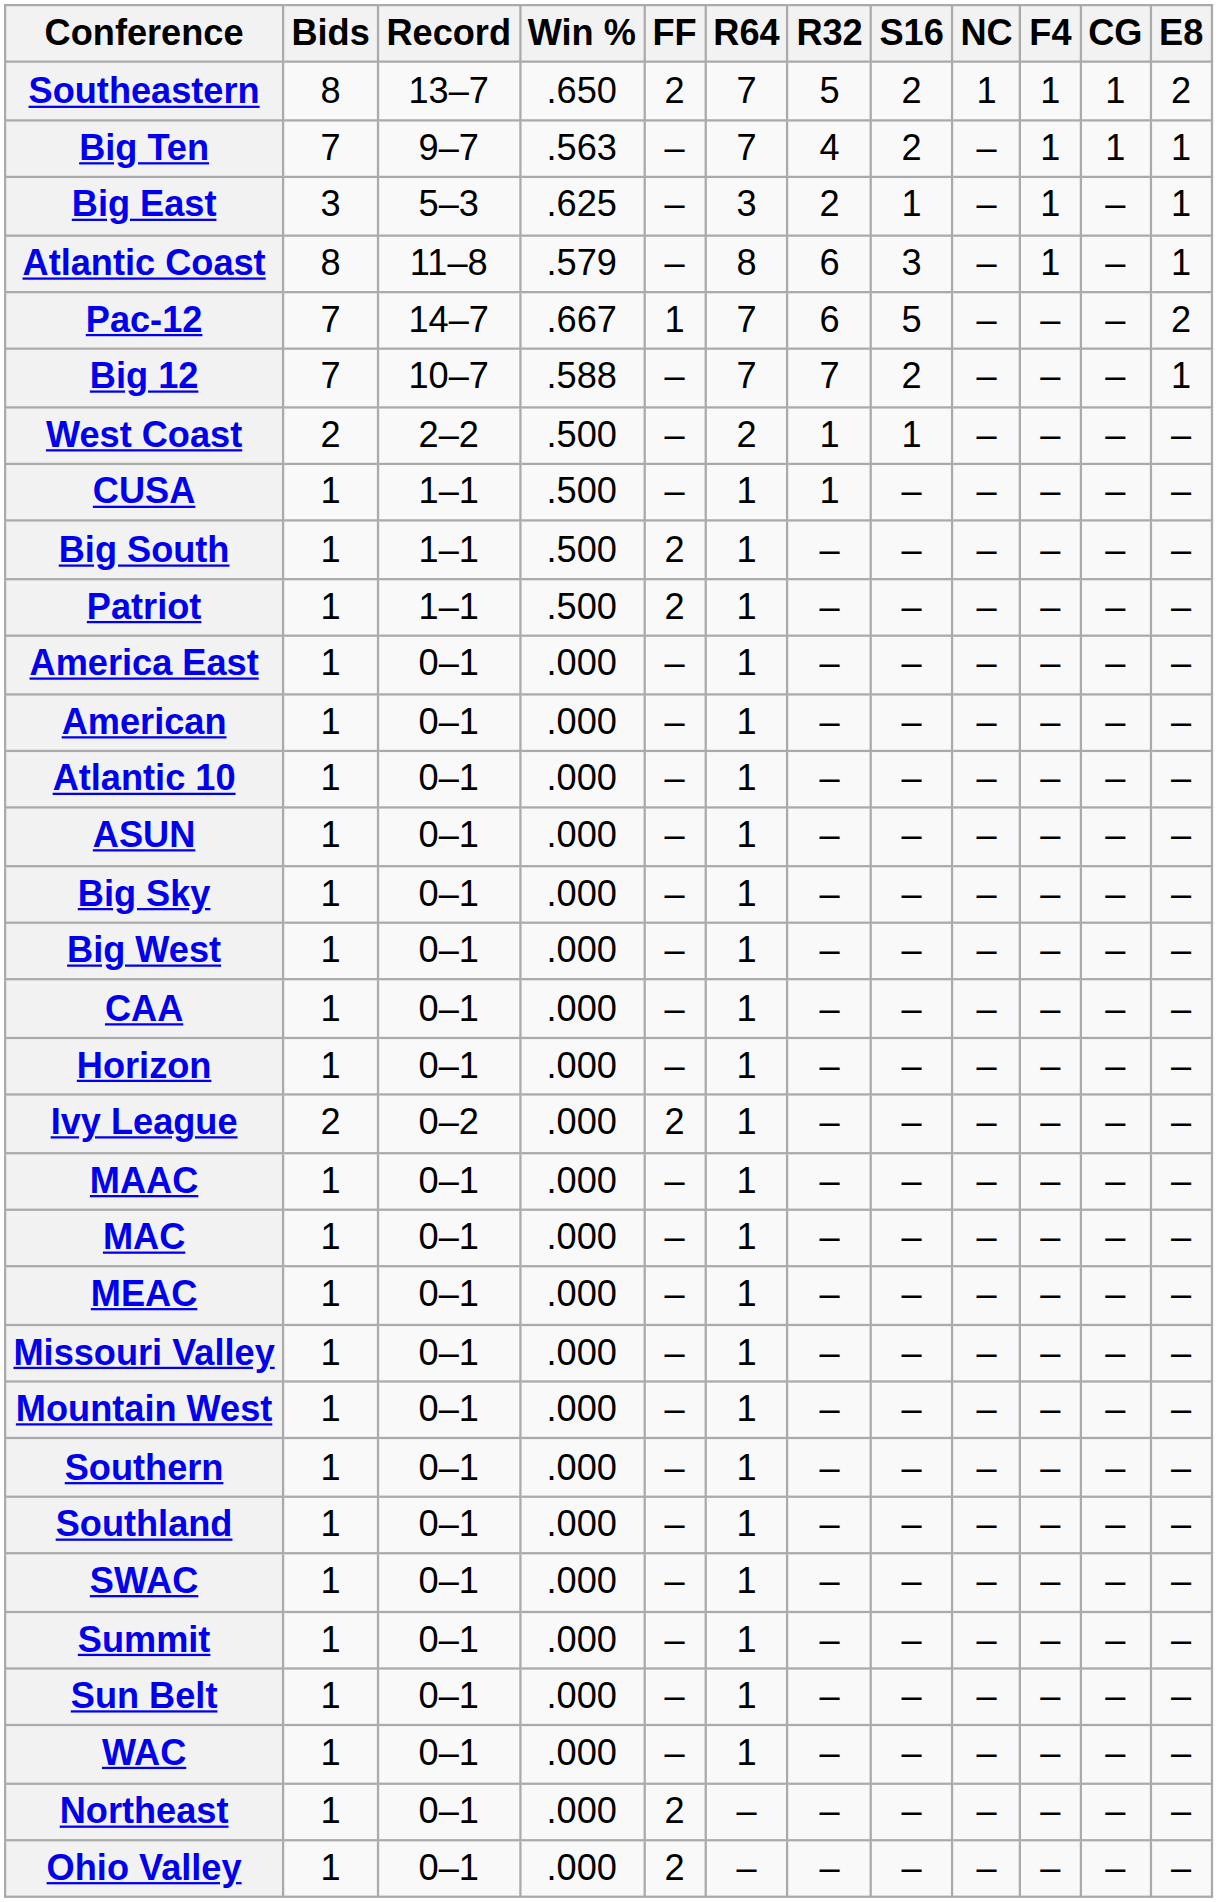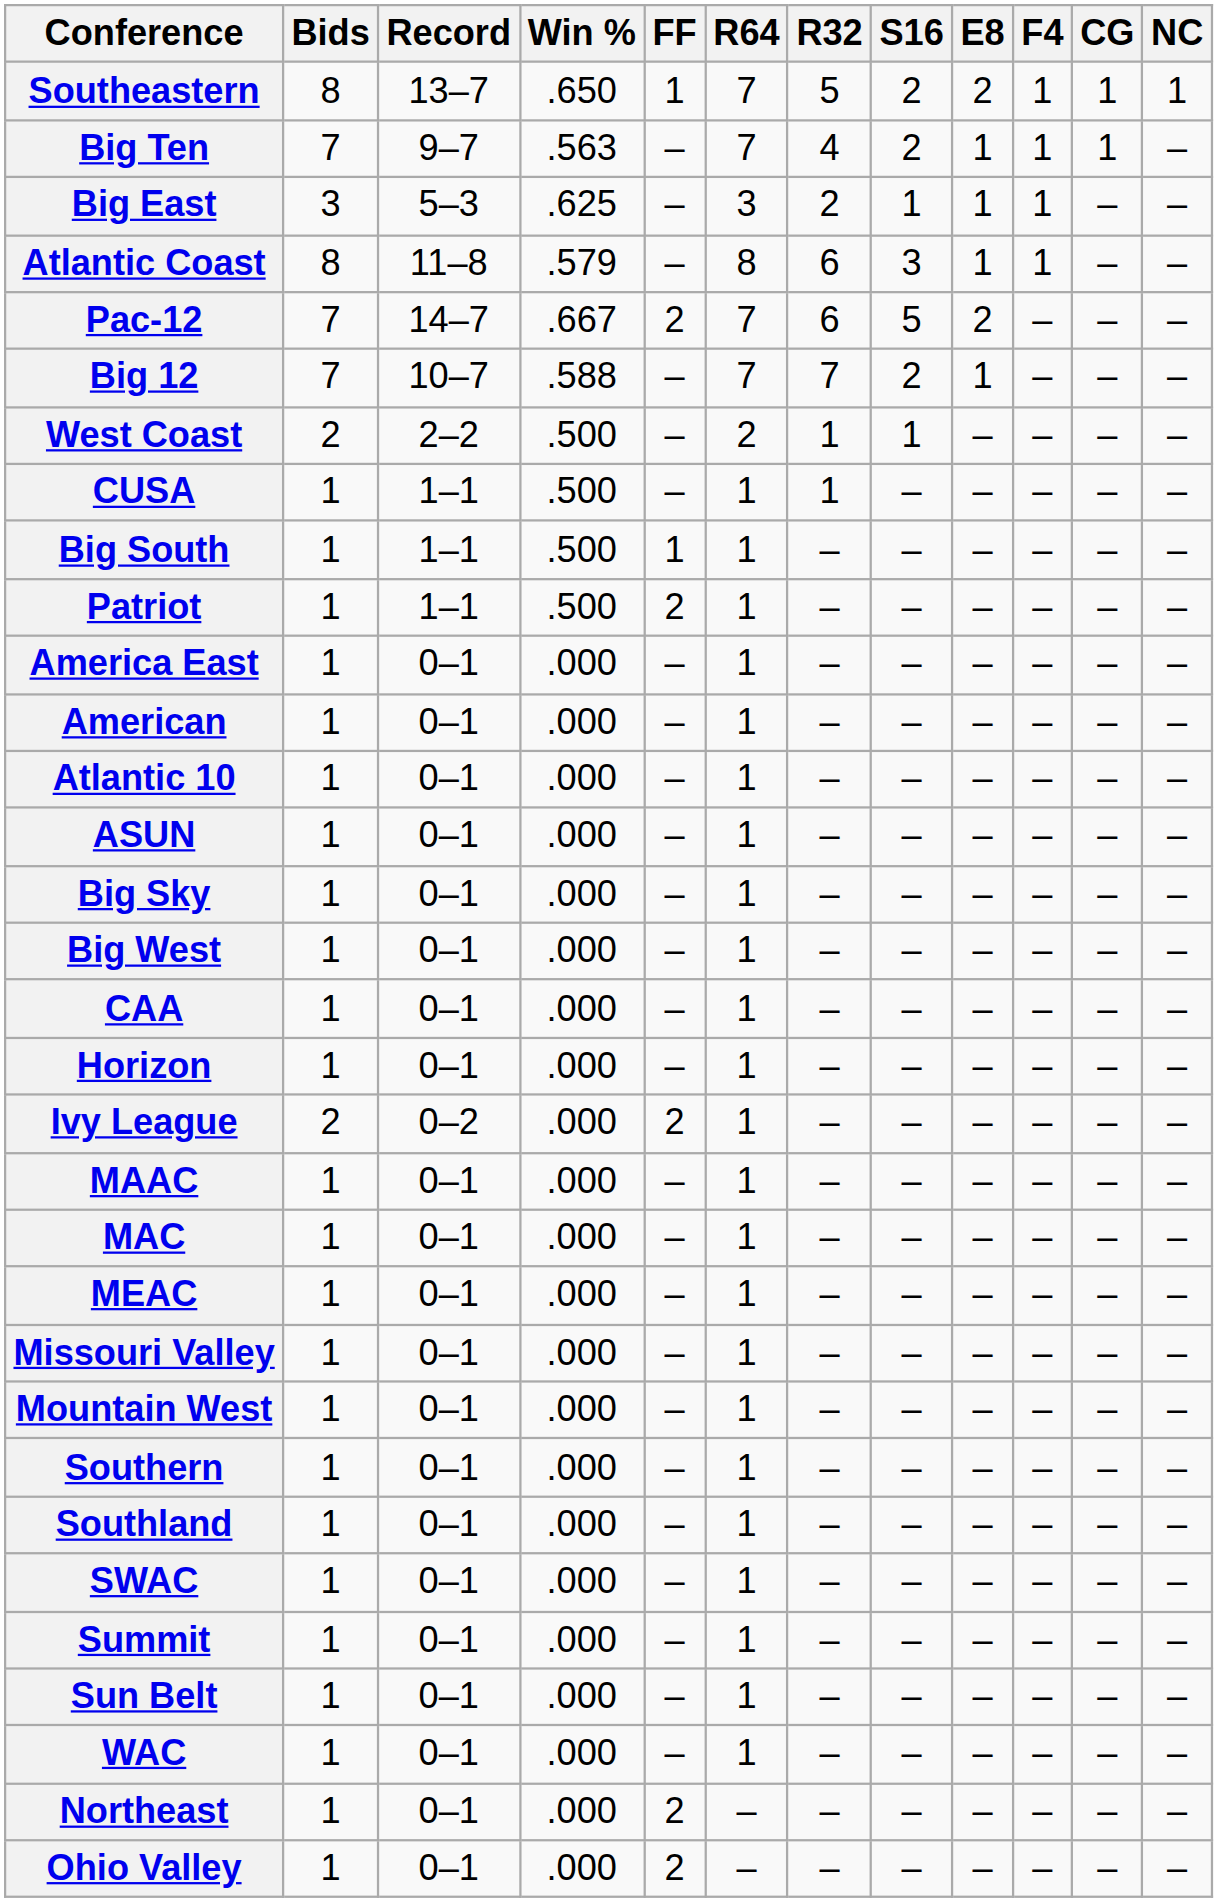 <table class="wikitable sortable plainrowheaders" style="text-align:center;">
 <tr>
 <th scope="col">Conference</th>
 <th scope="col">Bids</th>
 <th scope="col">Record</th>
 <th scope="col">Win %</th>
 <th scope="col">FF</th>
 <th scope="col">R64</th>
 <th scope="col">R32</th>
 <th scope="col">S16</th>
-<th scope="col">NC</th>
+<th scope="col">E8</th>
 <th scope="col">F4</th>
 <th scope="col">CG</th>
-<th scope="col">E8</th>
+<th scope="col">NC</th>
 </tr>
 <tr>
 <th scope="row"><a href='#'>Southeastern</a></th>
 <td>8</td>
 <td>13–7</td>
 <td>.650</td>
-<td>2</td>
+<td>1</td>
 <td>7</td>
 <td>5</td>
+<td>2</td>
 <td>2</td>
 <td>1</td>
 <td>1</td>
 <td>1</td>
-<td>2</td>
 </tr>
 <tr>
 <th scope="row"><a href='#'>Big Ten</a></th>
 <td>7</td>
 <td>9–7</td>
 <td>.563</td>
 <td>–</td>
 <td>7</td>
 <td>4</td>
 <td>2</td>
-<td>–</td>
 <td>1</td>
 <td>1</td>
 <td>1</td>
+<td>–</td>
 </tr>
 <tr>
 <th scope="row"><a href='#'>Big East</a></th>
 <td>3</td>
 <td>5–3</td>
 <td>.625</td>
 <td>–</td>
 <td>3</td>
 <td>2</td>
 <td>1</td>
-<td>–</td>
+<td>1</td>
 <td>1</td>
 <td>–</td>
-<td>1</td>
+<td>–</td>
 </tr>
 <tr>
 <th scope="row"><a href='#'>Atlantic Coast</a></th>
 <td>8</td>
 <td>11–8</td>
 <td>.579</td>
 <td>–</td>
 <td>8</td>
 <td>6</td>
 <td>3</td>
-<td>–</td>
+<td>1</td>
 <td>1</td>
 <td>–</td>
-<td>1</td>
+<td>–</td>
 </tr>
 <tr>
 <th scope="row"><a href='#'>Pac-12</a></th>
 <td>7</td>
 <td>14–7</td>
 <td>.667</td>
-<td>1</td>
+<td>2</td>
 <td>7</td>
 <td>6</td>
 <td>5</td>
+<td>2</td>
 <td>–</td>
 <td>–</td>
 <td>–</td>
-<td>2</td>
 </tr>
 <tr>
 <th scope="row"><a href='#'>Big 12</a></th>
 <td>7</td>
 <td>10–7</td>
 <td>.588</td>
 <td>–</td>
 <td>7</td>
 <td>7</td>
 <td>2</td>
+<td>1</td>
 <td>–</td>
 <td>–</td>
 <td>–</td>
-<td>1</td>
 </tr>
 <tr>
 <th scope="row"><a href='#'>West Coast</a></th>
 <td>2</td>
 <td>2–2</td>
 <td>.500</td>
 <td>–</td>
 <td>2</td>
 <td>1</td>
 <td>1</td>
 <td>–</td>
 <td>–</td>
 <td>–</td>
 <td>–</td>
 </tr>
 <tr>
 <th scope="row"><a href='#'>CUSA</a></th>
 <td>1</td>
 <td>1–1</td>
 <td>.500</td>
 <td>–</td>
 <td>1</td>
 <td>1</td>
 <td>–</td>
 <td>–</td>
 <td>–</td>
 <td>–</td>
 <td>–</td>
 </tr>
 <tr>
 <th scope="row"><a href='#'>Big South</a></th>
 <td>1</td>
 <td>1–1</td>
 <td>.500</td>
-<td>2</td>
+<td>1</td>
 <td>1</td>
 <td>–</td>
 <td>–</td>
 <td>–</td>
 <td>–</td>
 <td>–</td>
 <td>–</td>
 </tr>
 <tr>
 <th scope="row"><a href='#'>Patriot</a></th>
 <td>1</td>
 <td>1–1</td>
 <td>.500</td>
 <td>2</td>
 <td>1</td>
 <td>–</td>
 <td>–</td>
 <td>–</td>
 <td>–</td>
 <td>–</td>
 <td>–</td>
 </tr>
 <tr>
 <th scope="row"><a href='#'>America East</a></th>
 <td>1</td>
 <td>0–1</td>
 <td>.000</td>
 <td>–</td>
 <td>1</td>
 <td>–</td>
 <td>–</td>
 <td>–</td>
 <td>–</td>
 <td>–</td>
 <td>–</td>
 </tr>
 <tr>
 <th scope="row"><a href='#'>American</a></th>
 <td>1</td>
 <td>0–1</td>
 <td>.000</td>
 <td>–</td>
 <td>1</td>
 <td>–</td>
 <td>–</td>
 <td>–</td>
 <td>–</td>
 <td>–</td>
 <td>–</td>
 </tr>
 <tr>
 <th scope="row"><a href='#'>Atlantic 10</a></th>
 <td>1</td>
 <td>0–1</td>
 <td>.000</td>
 <td>–</td>
 <td>1</td>
 <td>–</td>
 <td>–</td>
 <td>–</td>
 <td>–</td>
 <td>–</td>
 <td>–</td>
 </tr>
 <tr>
 <th scope="row"><a href='#'>ASUN</a></th>
 <td>1</td>
 <td>0–1</td>
 <td>.000</td>
 <td>–</td>
 <td>1</td>
 <td>–</td>
 <td>–</td>
 <td>–</td>
 <td>–</td>
 <td>–</td>
 <td>–</td>
 </tr>
 <tr>
 <th scope="row"><a href='#'>Big Sky</a></th>
 <td>1</td>
 <td>0–1</td>
 <td>.000</td>
 <td>–</td>
 <td>1</td>
 <td>–</td>
 <td>–</td>
 <td>–</td>
 <td>–</td>
 <td>–</td>
 <td>–</td>
 </tr>
 <tr>
 <th scope="row"><a href='#'>Big West</a></th>
 <td>1</td>
 <td>0–1</td>
 <td>.000</td>
 <td>–</td>
 <td>1</td>
 <td>–</td>
 <td>–</td>
 <td>–</td>
 <td>–</td>
 <td>–</td>
 <td>–</td>
 </tr>
 <tr>
 <th scope="row"><a href='#'>CAA</a></th>
 <td>1</td>
 <td>0–1</td>
 <td>.000</td>
 <td>–</td>
 <td>1</td>
 <td>–</td>
 <td>–</td>
 <td>–</td>
 <td>–</td>
 <td>–</td>
 <td>–</td>
 </tr>
 <tr>
 <th scope="row"><a href='#'>Horizon</a></th>
 <td>1</td>
 <td>0–1</td>
 <td>.000</td>
 <td>–</td>
 <td>1</td>
 <td>–</td>
 <td>–</td>
 <td>–</td>
 <td>–</td>
 <td>–</td>
 <td>–</td>
 </tr>
 <tr>
 <th scope="row"><a href='#'>Ivy League</a></th>
 <td>2</td>
 <td>0–2</td>
 <td>.000</td>
 <td>2</td>
 <td>1</td>
 <td>–</td>
 <td>–</td>
 <td>–</td>
 <td>–</td>
 <td>–</td>
 <td>–</td>
 </tr>
 <tr>
 <th scope="row"><a href='#'>MAAC</a></th>
 <td>1</td>
 <td>0–1</td>
 <td>.000</td>
 <td>–</td>
 <td>1</td>
 <td>–</td>
 <td>–</td>
 <td>–</td>
 <td>–</td>
 <td>–</td>
 <td>–</td>
 </tr>
 <tr>
 <th scope="row"><a href='#'>MAC</a></th>
 <td>1</td>
 <td>0–1</td>
 <td>.000</td>
 <td>–</td>
 <td>1</td>
 <td>–</td>
 <td>–</td>
 <td>–</td>
 <td>–</td>
 <td>–</td>
 <td>–</td>
 </tr>
 <tr>
 <th scope="row"><a href='#'>MEAC</a></th>
 <td>1</td>
 <td>0–1</td>
 <td>.000</td>
 <td>–</td>
 <td>1</td>
 <td>–</td>
 <td>–</td>
 <td>–</td>
 <td>–</td>
 <td>–</td>
 <td>–</td>
 </tr>
 <tr>
 <th scope="row"><a href='#'>Missouri Valley</a></th>
 <td>1</td>
 <td>0–1</td>
 <td>.000</td>
 <td>–</td>
 <td>1</td>
 <td>–</td>
 <td>–</td>
 <td>–</td>
 <td>–</td>
 <td>–</td>
 <td>–</td>
 </tr>
 <tr>
 <th scope="row"><a href='#'>Mountain West</a></th>
 <td>1</td>
 <td>0–1</td>
 <td>.000</td>
 <td>–</td>
 <td>1</td>
 <td>–</td>
 <td>–</td>
 <td>–</td>
 <td>–</td>
 <td>–</td>
 <td>–</td>
 </tr>
 <tr>
 <th scope="row"><a href='#'>Southern</a></th>
 <td>1</td>
 <td>0–1</td>
 <td>.000</td>
 <td>–</td>
 <td>1</td>
 <td>–</td>
 <td>–</td>
 <td>–</td>
 <td>–</td>
 <td>–</td>
 <td>–</td>
 </tr>
 <tr>
 <th scope="row"><a href='#'>Southland</a></th>
 <td>1</td>
 <td>0–1</td>
 <td>.000</td>
 <td>–</td>
 <td>1</td>
 <td>–</td>
 <td>–</td>
 <td>–</td>
 <td>–</td>
 <td>–</td>
 <td>–</td>
 </tr>
 <tr>
 <th scope="row"><a href='#'>SWAC</a></th>
 <td>1</td>
 <td>0–1</td>
 <td>.000</td>
 <td>–</td>
 <td>1</td>
 <td>–</td>
 <td>–</td>
 <td>–</td>
 <td>–</td>
 <td>–</td>
 <td>–</td>
 </tr>
 <tr>
 <th scope="row"><a href='#'>Summit</a></th>
 <td>1</td>
 <td>0–1</td>
 <td>.000</td>
 <td>–</td>
 <td>1</td>
 <td>–</td>
 <td>–</td>
 <td>–</td>
 <td>–</td>
 <td>–</td>
 <td>–</td>
 </tr>
 <tr>
 <th scope="row"><a href='#'>Sun Belt</a></th>
 <td>1</td>
 <td>0–1</td>
 <td>.000</td>
 <td>–</td>
 <td>1</td>
 <td>–</td>
 <td>–</td>
 <td>–</td>
 <td>–</td>
 <td>–</td>
 <td>–</td>
 </tr>
 <tr>
 <th scope="row"><a href='#'>WAC</a></th>
 <td>1</td>
 <td>0–1</td>
 <td>.000</td>
 <td>–</td>
 <td>1</td>
 <td>–</td>
 <td>–</td>
 <td>–</td>
 <td>–</td>
 <td>–</td>
 <td>–</td>
 </tr>
 <tr>
 <th scope="row"><a href='#'>Northeast</a></th>
 <td>1</td>
 <td>0–1</td>
 <td>.000</td>
 <td>2</td>
 <td>–</td>
 <td>–</td>
 <td>–</td>
 <td>–</td>
 <td>–</td>
 <td>–</td>
 <td>–</td>
 </tr>
 <tr>
 <th scope="row"><a href='#'>Ohio Valley</a></th>
 <td>1</td>
 <td>0–1</td>
 <td>.000</td>
 <td>2</td>
 <td>–</td>
 <td>–</td>
 <td>–</td>
 <td>–</td>
 <td>–</td>
 <td>–</td>
 <td>–</td>
 </tr>
 </table>
